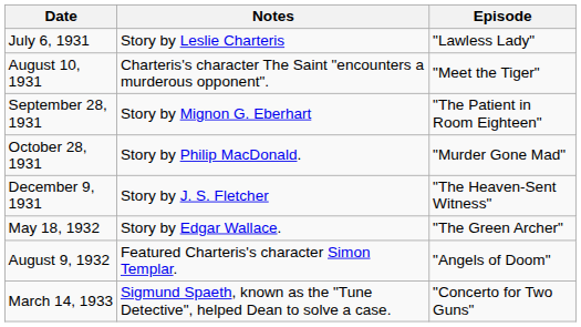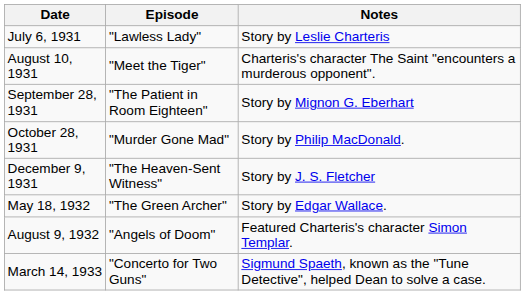 <table class="wikitable">
 <tr>
 <th>Date</th>
+<th>Episode</th>
 <th>Notes</th>
-<th>Episode</th>
 </tr>
 <tr>
 <td>July 6, 1931</td>
+<td>"Lawless Lady"</td>
 <td>Story by <a href='#'>Leslie Charteris</a></td>
-<td>"Lawless Lady"</td>
 </tr>
 <tr>
 <td>August 10, 1931</td>
+<td>"Meet the Tiger"</td>
 <td>Charteris's character The Saint "encounters a murderous opponent".</td>
-<td>"Meet the Tiger"</td>
 </tr>
 <tr>
 <td>September 28, 1931</td>
+<td>"The Patient in Room Eighteen"</td>
 <td>Story by <a href='#'>Mignon G. Eberhart</a></td>
-<td>"The Patient in Room Eighteen"</td>
 </tr>
 <tr>
 <td>October 28, 1931</td>
+<td>"Murder Gone Mad"</td>
 <td>Story by <a href='#'>Philip MacDonald</a>.</td>
-<td>"Murder Gone Mad"</td>
 </tr>
 <tr>
 <td>December 9, 1931</td>
+<td>"The Heaven-Sent Witness"</td>
 <td>Story by <a href='#'>J. S. Fletcher</a></td>
-<td>"The Heaven-Sent Witness"</td>
 </tr>
 <tr>
 <td>May 18, 1932</td>
+<td>"The Green Archer"</td>
 <td>Story by <a href='#'>Edgar Wallace</a>.</td>
-<td>"The Green Archer"</td>
 </tr>
 <tr>
 <td>August 9, 1932</td>
+<td>"Angels of Doom"</td>
 <td>Featured Charteris's character <a href='#'>Simon Templar</a>.</td>
-<td>"Angels of Doom"</td>
 </tr>
 <tr>
 <td>March 14, 1933</td>
+<td>"Concerto for Two Guns"</td>
 <td><a href='#'>Sigmund Spaeth</a>, known as the "Tune Detective", helped Dean to solve a case.</td>
-<td>"Concerto for Two Guns"</td>
 </tr>
 </table>
